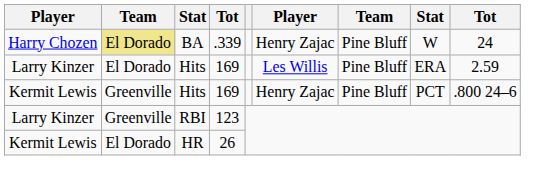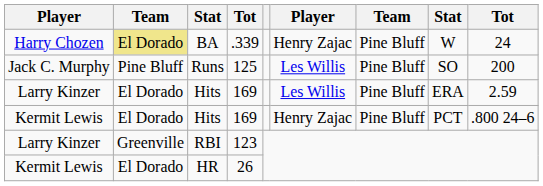 <table class="wikitable" style="text-align:center">
 <tr>
 <th>Player</th>
 <th>Team</th>
 <th>Stat</th>
 <th>Tot</th>
 <th></th>
 <th>Player</th>
 <th>Team</th>
 <th>Stat</th>
 <th>Tot</th>
 </tr>
 <tr>
 <td><a href='#'>Harry Chozen</a></td>
 <td style="background: khaki;">El Dorado</td>
 <td>BA</td>
 <td>.339</td>
 <td></td>
 <td>Henry Zajac</td>
 <td>Pine Bluff</td>
 <td>W</td>
 <td>24</td>
 </tr>
 <tr>
+<td>Jack C. Murphy</td>
+<td>Pine Bluff</td>
+<td>Runs</td>
+<td>125</td>
+<td></td>
+<td><a href='#'>Les Willis</a></td>
+<td>Pine Bluff</td>
+<td>SO</td>
+<td>200</td>
+</tr>
+<tr>
 <td>Larry Kinzer</td>
 <td>El Dorado</td>
 <td>Hits</td>
 <td>169</td>
 <td></td>
 <td><a href='#'>Les Willis</a></td>
 <td>Pine Bluff</td>
 <td>ERA</td>
 <td>2.59</td>
 </tr>
 <tr>
 <td>Kermit Lewis</td>
-<td>Greenville</td>
+<td>El Dorado</td>
 <td>Hits</td>
 <td>169</td>
 <td></td>
 <td>Henry Zajac</td>
 <td>Pine Bluff</td>
 <td>PCT</td>
 <td>.800 24–6</td>
 </tr>
 <tr>
 <td>Larry Kinzer</td>
 <td>Greenville</td>
 <td>RBI</td>
 <td>123</td>
 </tr>
 <tr>
 <td>Kermit Lewis</td>
 <td>El Dorado</td>
 <td>HR</td>
 <td>26</td>
 </tr>
 </table>
